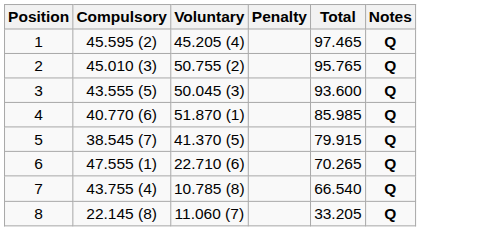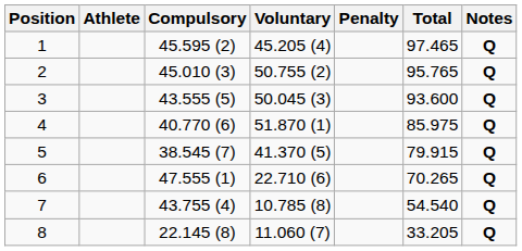 <table class="wikitable sortable" style="text-align:center; font-size:95%">
 <tr>
 <th>Position</th>
+<th>Athlete</th>
 <th>Compulsory</th>
 <th>Voluntary</th>
 <th>Penalty</th>
 <th>Total</th>
 <th>Notes</th>
 </tr>
 <tr>
 <td>1</td>
+<td align=left></td>
 <td>45.595 (2)</td>
 <td>45.205 (4)</td>
 <td></td>
 <td>97.465</td>
 <td><strong>Q</strong></td>
 </tr>
 <tr>
 <td>2</td>
+<td align=left></td>
 <td>45.010 (3)</td>
 <td>50.755 (2)</td>
 <td></td>
 <td>95.765</td>
 <td><strong>Q</strong></td>
 </tr>
 <tr>
 <td>3</td>
+<td align=left></td>
 <td>43.555 (5)</td>
 <td>50.045 (3)</td>
 <td></td>
 <td>93.600</td>
 <td><strong>Q</strong></td>
 </tr>
 <tr>
 <td>4</td>
+<td align=left></td>
 <td>40.770 (6)</td>
 <td>51.870 (1)</td>
 <td></td>
-<td>85.985</td>
+<td>85.975</td>
 <td><strong>Q</strong></td>
 </tr>
 <tr>
 <td>5</td>
+<td align=left></td>
 <td>38.545 (7)</td>
 <td>41.370 (5)</td>
 <td></td>
 <td>79.915</td>
 <td><strong>Q</strong></td>
 </tr>
 <tr>
 <td>6</td>
+<td align=left></td>
 <td>47.555 (1)</td>
 <td>22.710 (6)</td>
 <td></td>
 <td>70.265</td>
 <td><strong>Q</strong></td>
 </tr>
 <tr>
 <td>7</td>
+<td align=left></td>
 <td>43.755 (4)</td>
 <td>10.785 (8)</td>
 <td></td>
-<td>66.540</td>
+<td>54.540</td>
 <td><strong>Q</strong></td>
 </tr>
 <tr>
 <td>8</td>
+<td align=left></td>
 <td>22.145 (8)</td>
 <td>11.060 (7)</td>
 <td></td>
 <td>33.205</td>
 <td><strong>Q</strong></td>
 </tr>
 </table>
